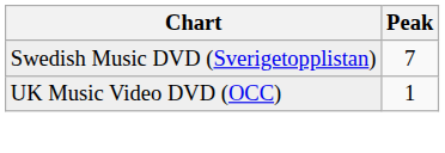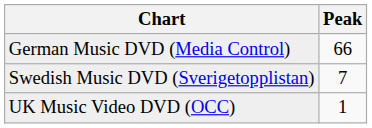 <table class="wikitable sortable plainrowheaders">
 <tr>
 <th scope="col">Chart</th>
 <th scope="col">Peak</th>
+</tr>
+<tr>
+<td scope="row" style="background:#efefef;">German Music DVD (<a href='#'>Media Control</a>)</td>
+<td style="text-align:center;">66</td>
 </tr>
 <tr>
 <td scope="row" style="background:#efefef;">Swedish Music DVD (<a href='#'>Sverigetopplistan</a>)</td>
 <td style="text-align:center;">7</td>
 </tr>
 <tr>
 <td scope="row" style="background:#efefef;">UK Music Video DVD (<a href='#'>OCC</a>)</td>
 <td style="text-align:center;">1</td>
 </tr>
 </table>
